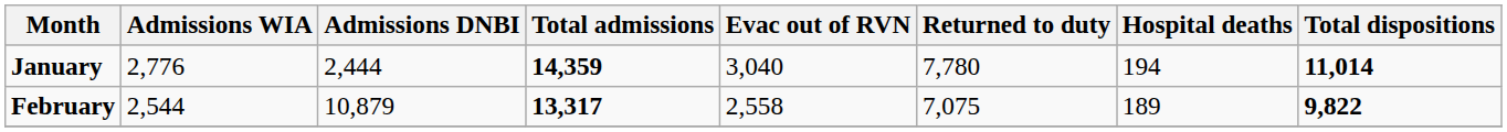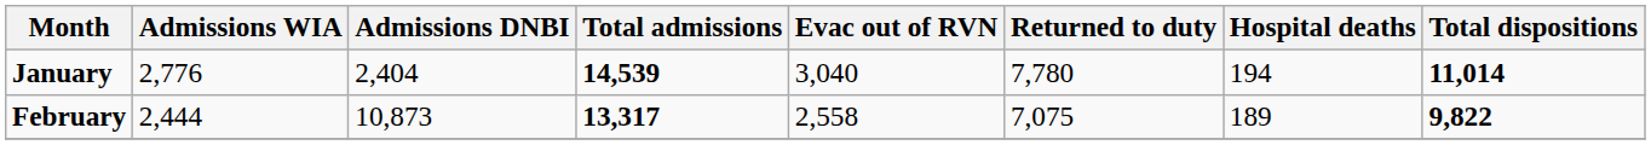 <table class="wikitable">
 <tr>
 <th>Month</th>
 <th>Admissions WIA</th>
 <th>Admissions DNBI</th>
 <th>Total admissions</th>
 <th>Evac out of RVN</th>
 <th>Returned to duty</th>
 <th>Hospital deaths</th>
 <th>Total dispositions</th>
 </tr>
 <tr>
 <td><strong>January</strong></td>
 <td>2,776</td>
-<td>2,444</td>
-<td><strong>14,359</strong></td>
+<td>2,404</td>
+<td><strong>14,539</strong></td>
 <td>3,040</td>
 <td>7,780</td>
 <td>194</td>
 <td><strong>11,014</strong></td>
 </tr>
 <tr>
 <td><strong>February</strong></td>
-<td>2,544</td>
-<td>10,879</td>
+<td>2,444</td>
+<td>10,873</td>
 <td><strong>13,317</strong></td>
 <td>2,558</td>
 <td>7,075</td>
 <td>189</td>
 <td><strong>9,822</strong></td>
 </tr>
 <tr>
 </tr>
 </table>
